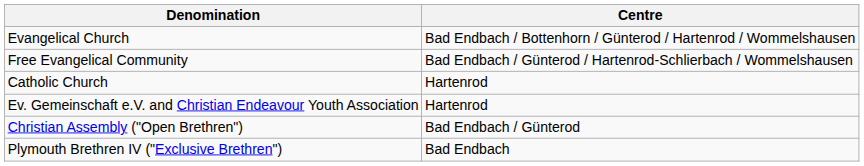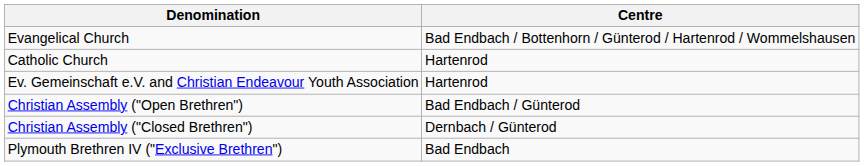 <table class="wikitable" border=1>
 <tr ---- bgcolor="#ACCEED">
 <th>Denomination</th>
 <th>Centre</th>
 </tr>
 <tr>
 <td>Evangelical Church</td>
 <td>Bad Endbach / Bottenhorn / Günterod / Hartenrod / Wommelshausen</td>
-</tr>
-<tr>
-<td>Free Evangelical Community</td>
-<td>Bad Endbach / Günterod / Hartenrod-Schlierbach / Wommelshausen</td>
 </tr>
 <tr>
 <td>Catholic Church</td>
 <td>Hartenrod</td>
 </tr>
 <tr>
 <td>Ev. Gemeinschaft e.V. and <a href='#'>Christian Endeavour</a> Youth Association</td>
 <td>Hartenrod</td>
 </tr>
 <tr>
 <td><a href='#'>Christian Assembly</a> ("Open Brethren")</td>
 <td>Bad Endbach / Günterod</td>
 </tr>
 <tr>
+<td><a href='#'>Christian Assembly</a> ("Closed Brethren")</td>
+<td>Dernbach / Günterod</td>
+</tr>
+<tr>
 <td>Plymouth Brethren IV ("<a href='#'>Exclusive Brethren</a>")</td>
 <td>Bad Endbach</td>
 </tr>
 </table>
